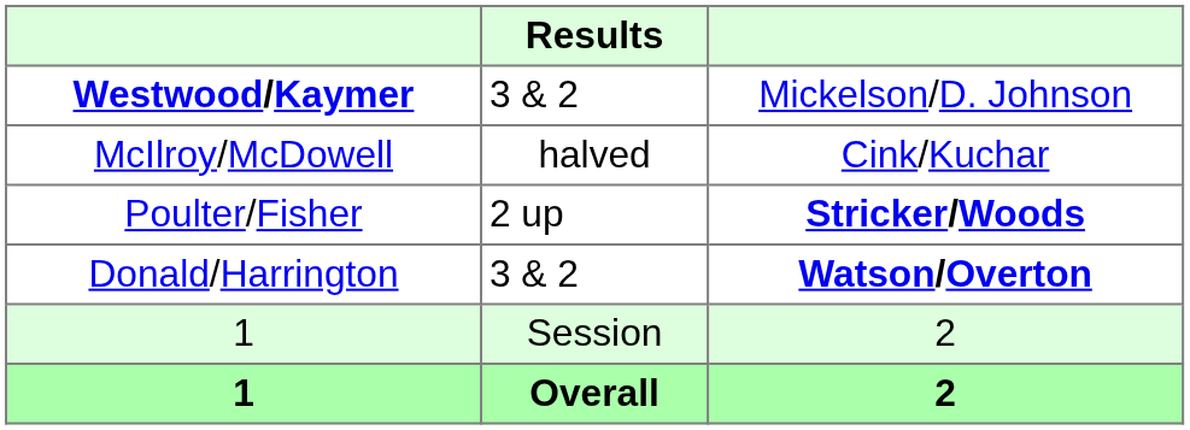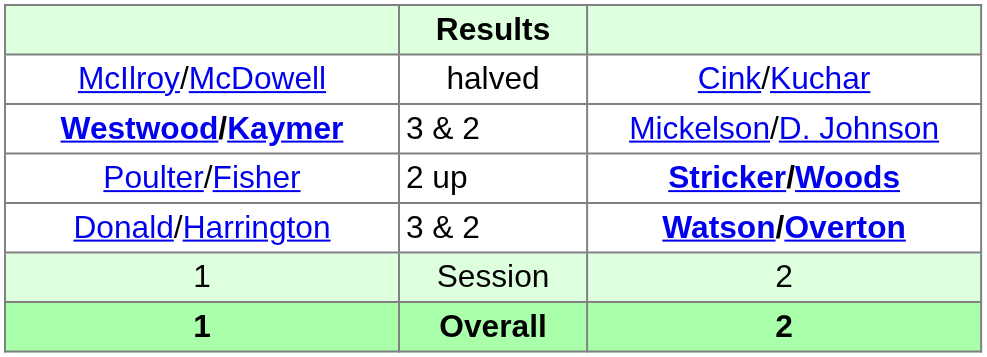 <table border="1" cellpadding="3" style="border-collapse:collapse; text-align:center;">
 <tr style="background:#dfd;">
 <th style="width:12em;"></th>
 <th style="width:5.5em;">Results</th>
 <th style="width:12em;"></th>
 </tr>
 <tr>
+<td><a href='#'>McIlroy</a>/<a href='#'>McDowell</a></td>
+<td>halved</td>
+<td><a href='#'>Cink</a>/<a href='#'>Kuchar</a></td>
+</tr>
+<tr>
 <td><strong><a href='#'>Westwood</a>/<a href='#'>Kaymer</a></strong></td>
 <td align=left> 3 & 2</td>
 <td><a href='#'>Mickelson</a>/<a href='#'>D. Johnson</a></td>
-</tr>
-<tr>
-<td><a href='#'>McIlroy</a>/<a href='#'>McDowell</a></td>
-<td>halved</td>
-<td><a href='#'>Cink</a>/<a href='#'>Kuchar</a></td>
 </tr>
 <tr>
 <td><a href='#'>Poulter</a>/<a href='#'>Fisher</a></td>
 <td align=left> 2 up</td>
 <td><strong><a href='#'>Stricker</a>/<a href='#'>Woods</a></strong></td>
 </tr>
 <tr>
 <td><a href='#'>Donald</a>/<a href='#'>Harrington</a></td>
 <td align=left> 3 & 2</td>
 <td><strong><a href='#'>Watson</a>/<a href='#'>Overton</a></strong></td>
 </tr>
 <tr style="background:#dfd;">
 <td>1</td>
 <td>Session</td>
 <td>2</td>
 </tr>
 <tr style="background:#afa;">
 <th>1</th>
 <th>Overall</th>
 <th>2</th>
 </tr>
 </table>
